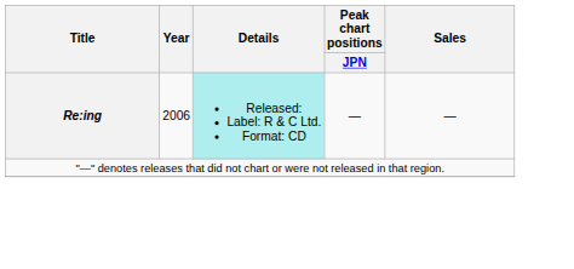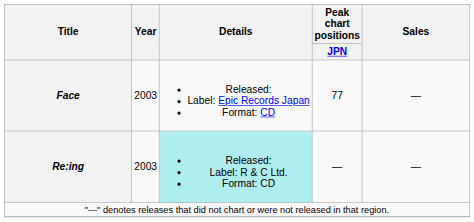 <table class="wikitable plainrowheaders" style="text-align:center;">
 <tr>
 <th rowspan="2" style="width:12em;">Title</th>
 <th rowspan="2">Year</th>
 <th rowspan="2">Details</th>
 <th colspan="1">Peak chart positions</th>
 <th rowspan="2" style="width:10em;">Sales</th>
 </tr>
 <tr>
 <th width="30"><a href='#'>JPN</a></th>
 </tr>
 <tr>
+<th scope="row"><em>Face</em></th>
+<td>2003</td>
+<td><br><ul><li>Released: </li><li>Label: <a href='#'>Epic Records Japan</a></li><li>Format: <a href='#'>CD</a></li></ul></td>
+<td>77</td>
+<td>—</td>
+</tr>
+<tr>
 <th scope="row"><em>Re:ing</em></th>
-<td>2006</td>
+<td>2003</td>
 <td style="background: paleturquoise;"><br><ul><li>Released: </li><li>Label: R & C Ltd.</li><li>Format: CD</li></ul></td>
 <td>—</td>
 <td>—</td>
 </tr>
 <tr>
 <td colspan="5" style="font-size:90%;">"—" denotes releases that did not chart or were not released in that region.</td>
 </tr>
 <tr>
 </tr>
 </table>
